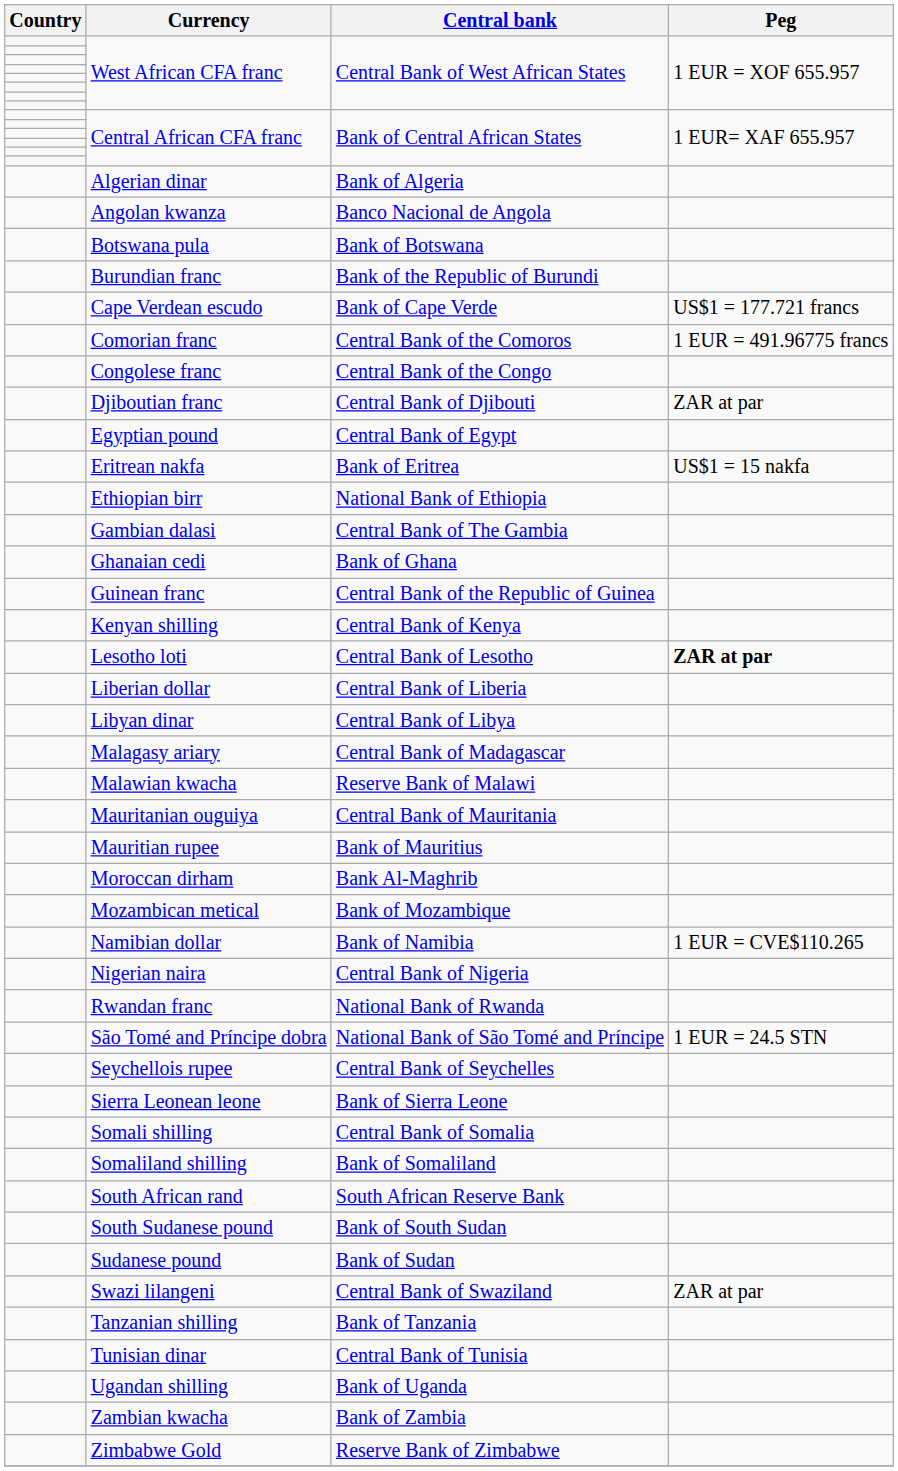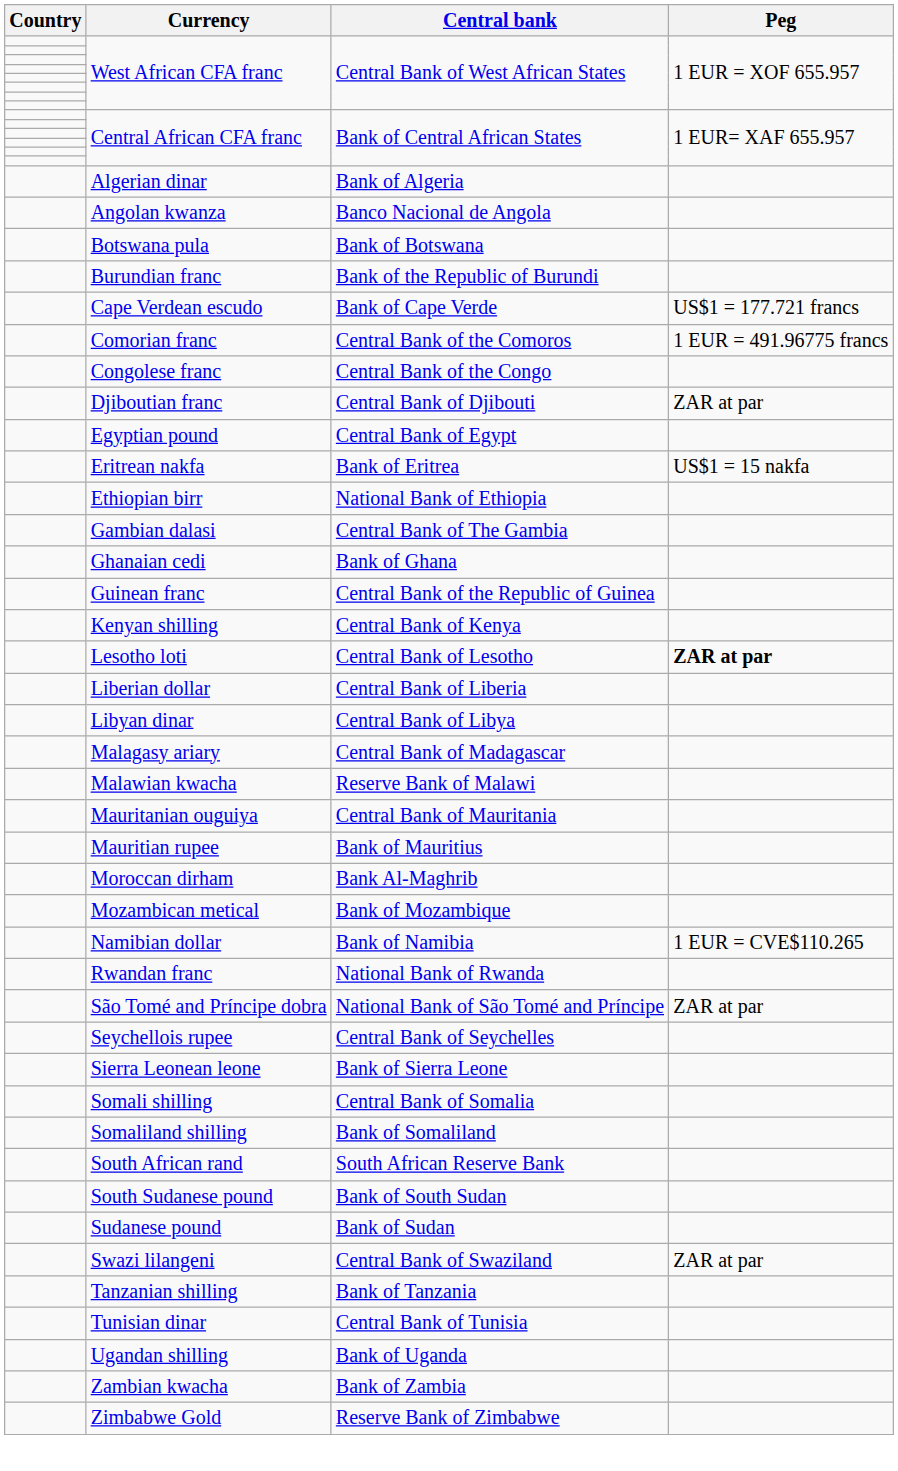 <table class="wikitable sortable static-row-numbers static-row-header-text">
 <tr>
 <th>Country</th>
 <th>Currency</th>
 <th><a href='#'>Central bank</a></th>
 <th>Peg</th>
 </tr>
 <tr>
 <td></td>
 <td rowspan=8><a href='#'>West African CFA franc</a></td>
 <td rowspan=8><a href='#'>Central Bank of West African States</a></td>
 <td rowspan=8>1 EUR = XOF 655.957</td>
 </tr>
 <tr>
 <td></td>
 </tr>
 <tr>
 <td></td>
 </tr>
 <tr>
 <td></td>
 </tr>
 <tr>
 <td></td>
 </tr>
 <tr>
 <td></td>
 </tr>
 <tr>
 <td></td>
 </tr>
 <tr>
 <td></td>
 </tr>
 <tr>
 <td></td>
 <td rowspan=6><a href='#'>Central African CFA franc</a></td>
 <td rowspan=6><a href='#'>Bank of Central African States</a></td>
 <td rowspan=6>1 EUR= XAF 655.957</td>
 </tr>
 <tr>
 <td></td>
 </tr>
 <tr>
 <td></td>
 </tr>
 <tr>
 <td></td>
 </tr>
 <tr>
 <td></td>
 </tr>
 <tr>
 <td></td>
 </tr>
 <tr>
 <td></td>
 <td><a href='#'>Algerian dinar</a></td>
 <td><a href='#'>Bank of Algeria</a></td>
 <td></td>
 </tr>
 <tr>
 <td></td>
 <td><a href='#'>Angolan kwanza</a></td>
 <td><a href='#'>Banco Nacional de Angola</a></td>
 <td></td>
 </tr>
 <tr>
 <td></td>
 <td><a href='#'>Botswana pula</a></td>
 <td><a href='#'>Bank of Botswana</a></td>
 <td></td>
 </tr>
 <tr>
 <td></td>
 <td><a href='#'>Burundian franc</a></td>
 <td><a href='#'>Bank of the Republic of Burundi</a></td>
 <td></td>
 </tr>
 <tr>
 <td></td>
 <td><a href='#'>Cape Verdean escudo</a></td>
 <td><a href='#'>Bank of Cape Verde</a></td>
 <td>US$1 = 177.721 francs</td>
 </tr>
 <tr>
 <td></td>
 <td><a href='#'>Comorian franc</a></td>
 <td><a href='#'>Central Bank of the Comoros</a></td>
 <td>1 EUR = 491.96775 francs</td>
 </tr>
 <tr>
 <td></td>
 <td><a href='#'>Congolese franc</a></td>
 <td><a href='#'>Central Bank of the Congo</a></td>
 <td></td>
 </tr>
 <tr>
 <td></td>
 <td><a href='#'>Djiboutian franc</a></td>
 <td><a href='#'>Central Bank of Djibouti</a></td>
 <td>ZAR at par</td>
 </tr>
 <tr>
 <td></td>
 <td><a href='#'>Egyptian pound</a></td>
 <td><a href='#'>Central Bank of Egypt</a></td>
 <td></td>
 </tr>
 <tr>
 <td></td>
 <td><a href='#'>Eritrean nakfa</a></td>
 <td><a href='#'>Bank of Eritrea</a></td>
 <td>US$1  = 15 nakfa</td>
 </tr>
 <tr>
 <td></td>
 <td><a href='#'>Ethiopian birr</a></td>
 <td><a href='#'>National Bank of Ethiopia</a></td>
 <td></td>
 </tr>
 <tr>
 <td></td>
 <td><a href='#'>Gambian dalasi</a></td>
 <td><a href='#'>Central Bank of The Gambia</a></td>
 <td></td>
 </tr>
 <tr>
 <td></td>
 <td><a href='#'>Ghanaian cedi</a></td>
 <td><a href='#'>Bank of Ghana</a></td>
 <td></td>
 </tr>
 <tr>
 <td></td>
 <td><a href='#'>Guinean franc</a></td>
 <td><a href='#'>Central Bank of the Republic of Guinea</a></td>
 <td></td>
 </tr>
 <tr>
 <td></td>
 <td><a href='#'>Kenyan shilling</a></td>
 <td><a href='#'>Central Bank of Kenya</a></td>
 <td></td>
 </tr>
 <tr>
 <td></td>
 <td><a href='#'>Lesotho loti</a></td>
 <td><a href='#'>Central Bank of Lesotho</a></td>
 <td><strong>ZAR at par</strong></td>
 </tr>
 <tr>
 <td></td>
 <td><a href='#'>Liberian dollar</a></td>
 <td><a href='#'>Central Bank of Liberia</a></td>
 <td></td>
 </tr>
 <tr>
 <td></td>
 <td><a href='#'>Libyan dinar</a></td>
 <td><a href='#'>Central Bank of Libya</a></td>
 <td></td>
 </tr>
 <tr>
 <td></td>
 <td><a href='#'>Malagasy ariary</a></td>
 <td><a href='#'>Central Bank of Madagascar</a></td>
 <td></td>
 </tr>
 <tr>
 <td></td>
 <td><a href='#'>Malawian kwacha</a></td>
 <td><a href='#'>Reserve Bank of Malawi</a></td>
 <td></td>
 </tr>
 <tr>
 <td></td>
 <td><a href='#'>Mauritanian ouguiya</a></td>
 <td><a href='#'>Central Bank of Mauritania</a></td>
 <td></td>
 </tr>
 <tr>
 <td></td>
 <td><a href='#'>Mauritian rupee</a></td>
 <td><a href='#'>Bank of Mauritius</a></td>
 <td></td>
 </tr>
 <tr>
 <td></td>
 <td><a href='#'>Moroccan dirham</a></td>
 <td><a href='#'>Bank Al-Maghrib</a></td>
 <td></td>
 </tr>
 <tr>
 <td></td>
 <td><a href='#'>Mozambican metical</a></td>
 <td><a href='#'>Bank of Mozambique</a></td>
 <td></td>
 </tr>
 <tr>
 <td></td>
 <td><a href='#'>Namibian dollar</a></td>
 <td><a href='#'>Bank of Namibia</a></td>
 <td>1 EUR = CVE$110.265</td>
 </tr>
 <tr>
 <td></td>
-<td><a href='#'>Nigerian naira</a></td>
-<td><a href='#'>Central Bank of Nigeria</a></td>
-<td></td>
-</tr>
-<tr>
-<td></td>
 <td><a href='#'>Rwandan franc</a></td>
 <td><a href='#'>National Bank of Rwanda</a></td>
 <td></td>
 </tr>
 <tr>
 <td></td>
 <td><a href='#'>São Tomé and Príncipe dobra</a></td>
 <td><a href='#'>National Bank of São Tomé and Príncipe</a></td>
-<td>1 EUR = 24.5 STN</td>
+<td>ZAR at par</td>
 </tr>
 <tr>
 <td></td>
 <td><a href='#'>Seychellois rupee</a></td>
 <td><a href='#'>Central Bank of Seychelles</a></td>
 <td></td>
 </tr>
 <tr>
 <td></td>
 <td><a href='#'>Sierra Leonean leone</a></td>
 <td><a href='#'>Bank of Sierra Leone</a></td>
 <td></td>
 </tr>
 <tr>
 <td></td>
 <td><a href='#'>Somali shilling</a></td>
 <td><a href='#'>Central Bank of Somalia</a></td>
 <td></td>
 </tr>
 <tr>
 <td></td>
 <td><a href='#'>Somaliland shilling</a></td>
 <td><a href='#'>Bank of Somaliland</a></td>
 <td></td>
 </tr>
 <tr>
 <td></td>
 <td><a href='#'>South African rand</a></td>
 <td><a href='#'>South African Reserve Bank</a></td>
 <td></td>
 </tr>
 <tr>
 <td></td>
 <td><a href='#'>South Sudanese pound</a></td>
 <td><a href='#'>Bank of South Sudan</a></td>
 <td></td>
 </tr>
 <tr>
 <td></td>
 <td><a href='#'>Sudanese pound</a></td>
 <td><a href='#'>Bank of Sudan</a></td>
 <td></td>
 </tr>
 <tr>
 <td></td>
 <td><a href='#'>Swazi lilangeni</a></td>
 <td><a href='#'>Central Bank of Swaziland</a></td>
 <td>ZAR at par</td>
 </tr>
 <tr>
 <td></td>
 <td><a href='#'>Tanzanian shilling</a></td>
 <td><a href='#'>Bank of Tanzania</a></td>
 <td></td>
 </tr>
 <tr>
 <td></td>
 <td><a href='#'>Tunisian dinar</a></td>
 <td><a href='#'>Central Bank of Tunisia</a></td>
 <td></td>
 </tr>
 <tr>
 <td></td>
 <td><a href='#'>Ugandan shilling</a></td>
 <td><a href='#'>Bank of Uganda</a></td>
 <td></td>
 </tr>
 <tr>
 <td></td>
 <td><a href='#'>Zambian kwacha</a></td>
 <td><a href='#'>Bank of Zambia</a></td>
 <td></td>
 </tr>
 <tr>
 <td></td>
 <td><a href='#'>Zimbabwe Gold</a></td>
 <td><a href='#'>Reserve Bank of Zimbabwe</a></td>
 <td></td>
 </tr>
 <tr>
 </tr>
 </table>
